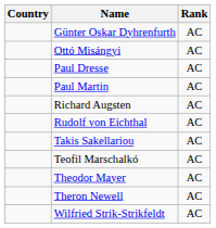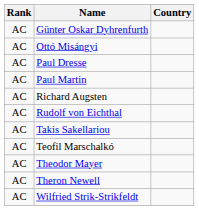 <table class="wikitable sortable" style="text-align:center">
 <tr>
+<th>Rank</th>
+<th>Name</th>
 <th>Country</th>
-<th>Name</th>
-<th>Rank</th>
 </tr>
 <tr>
+<td>AC</td>
+<td align="left"><a href='#'>Günter Oskar Dyhrenfurth</a></td>
 <td align="left"></td>
-<td align="left"><a href='#'>Günter Oskar Dyhrenfurth</a></td>
-<td>AC</td>
 </tr>
 <tr>
+<td>AC</td>
+<td align="left"><a href='#'>Ottó Misángyi</a></td>
 <td align="left"></td>
-<td align="left"><a href='#'>Ottó Misángyi</a></td>
-<td>AC</td>
 </tr>
 <tr>
+<td>AC</td>
+<td align="left"><a href='#'>Paul Dresse</a></td>
 <td align="left"></td>
-<td align="left"><a href='#'>Paul Dresse</a></td>
-<td>AC</td>
 </tr>
 <tr>
+<td>AC</td>
+<td align="left"><a href='#'>Paul Martin</a></td>
 <td align="left"></td>
-<td align="left"><a href='#'>Paul Martin</a></td>
-<td>AC</td>
 </tr>
 <tr>
+<td>AC</td>
+<td align="left">Richard Augsten</td>
 <td align="left"></td>
-<td align="left">Richard Augsten</td>
-<td>AC</td>
 </tr>
 <tr>
+<td>AC</td>
+<td align="left"><a href='#'>Rudolf von Eichthal</a></td>
 <td align="left"></td>
-<td align="left"><a href='#'>Rudolf von Eichthal</a></td>
-<td>AC</td>
 </tr>
 <tr>
+<td>AC</td>
+<td align="left"><a href='#'>Takis Sakellariou</a></td>
 <td align="left"></td>
-<td align="left"><a href='#'>Takis Sakellariou</a></td>
-<td>AC</td>
 </tr>
 <tr>
+<td>AC</td>
+<td align="left">Teofil Marschalkó</td>
 <td align="left"></td>
-<td align="left">Teofil Marschalkó</td>
-<td>AC</td>
 </tr>
 <tr>
+<td>AC</td>
+<td align="left"><a href='#'>Theodor Mayer</a></td>
 <td align="left"></td>
-<td align="left"><a href='#'>Theodor Mayer</a></td>
-<td>AC</td>
 </tr>
 <tr>
+<td>AC</td>
+<td align="left"><a href='#'>Theron Newell</a></td>
 <td align="left"></td>
-<td align="left"><a href='#'>Theron Newell</a></td>
-<td>AC</td>
 </tr>
 <tr>
+<td>AC</td>
+<td align="left"><a href='#'>Wilfried Strik-Strikfeldt</a></td>
 <td align="left"></td>
-<td align="left"><a href='#'>Wilfried Strik-Strikfeldt</a></td>
-<td>AC</td>
 </tr>
 </table>
